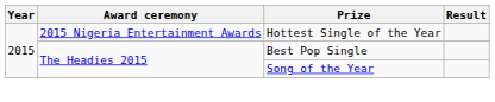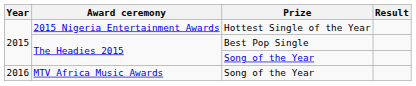 <table class ="wikitable">
 <tr>
 <th>Year</th>
 <th>Award ceremony</th>
 <th>Prize</th>
 <th>Result</th>
 </tr>
 <tr>
 <td rowspan="3">2015</td>
 <td><a href='#'>2015 Nigeria Entertainment Awards</a></td>
 <td>Hottest Single of the Year</td>
 <td></td>
 </tr>
 <tr>
 <td rowspan="2"><a href='#'>The Headies 2015</a></td>
 <td>Best Pop Single</td>
 <td></td>
 </tr>
 <tr>
 <td><a href='#'>Song of the Year</a></td>
 <td></td>
 </tr>
+<tr>
+<td>2016</td>
+<td><a href='#'>MTV Africa Music Awards</a></td>
+<td>Song of the Year</td>
+<td></td>
+</tr>
 </table>
